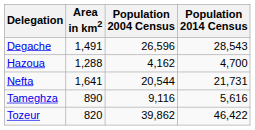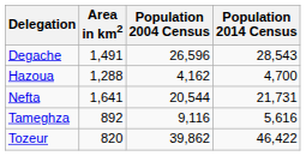 <table class="wikitable">
 <tr>
 <th>Delegation</th>
 <th>Area <br>in km<sup>2</sup></th>
 <th>Population <br>2004 Census</th>
 <th>Population <br>2014 Census</th>
 </tr>
 <tr>
 <td><a href='#'>Degache</a></td>
 <td align="right">1,491</td>
 <td align="right">26,596</td>
 <td align="right">28,543</td>
 </tr>
 <tr>
 <td><a href='#'>Hazoua</a></td>
 <td align="right">1,288</td>
 <td align="right">4,162</td>
 <td align="right">4,700</td>
 </tr>
 <tr>
 <td><a href='#'>Nefta</a></td>
 <td align="right">1,641</td>
 <td align="right">20,544</td>
 <td align="right">21,731</td>
 </tr>
 <tr>
 <td><a href='#'>Tameghza</a></td>
-<td align="right">890</td>
+<td align="right">892</td>
 <td align="right">9,116</td>
 <td align="right">5,616</td>
 </tr>
 <tr>
 <td><a href='#'>Tozeur</a></td>
 <td align="right">820</td>
 <td align="right">39,862</td>
 <td align="right">46,422</td>
 </tr>
 </table>
